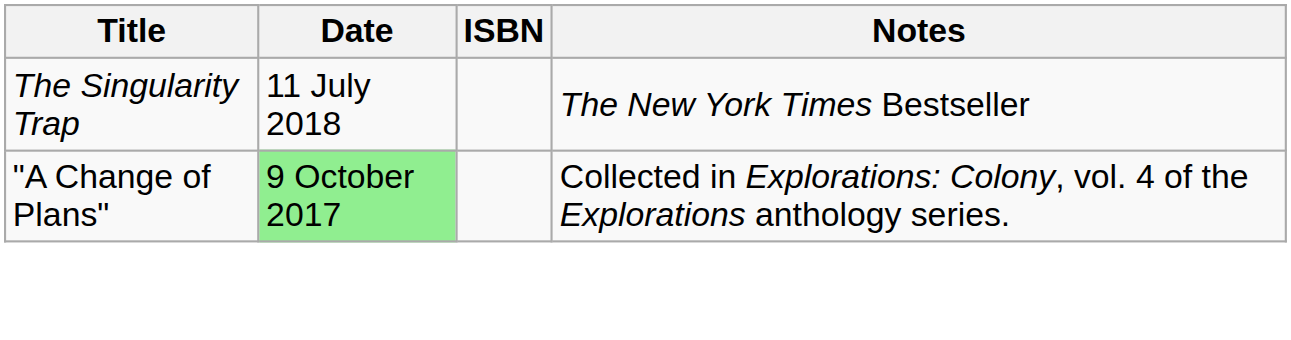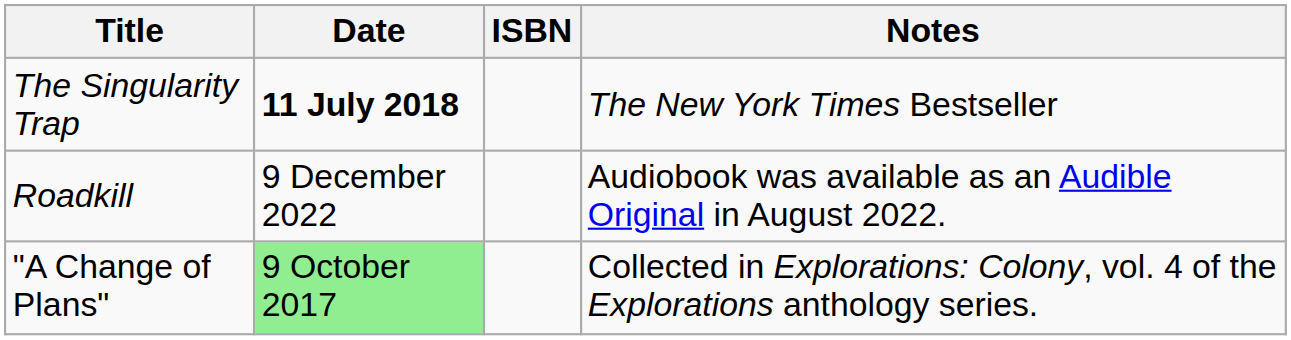 <table class="wikitable">
 <tr>
 <th>Title</th>
 <th>Date</th>
 <th>ISBN</th>
 <th>Notes</th>
 </tr>
 <tr>
 <td><em>The Singularity Trap</em></td>
-<td>11 July 2018</td>
+<td><strong>11 July 2018</strong></td>
 <td></td>
 <td><em>The New York Times</em> Bestseller</td>
+</tr>
+<tr>
+<td><em>Roadkill</em></td>
+<td>9 December 2022</td>
+<td></td>
+<td>Audiobook was available as an <a href='#'>Audible Original</a> in August 2022.</td>
 </tr>
 <tr>
 <td>"A Change of Plans"</td>
 <td style="background: lightgreen;">9 October 2017</td>
 <td></td>
 <td>Collected in <em>Explorations: Colony</em>, vol. 4 of the <em>Explorations</em> anthology series.</td>
 </tr>
 </table>
